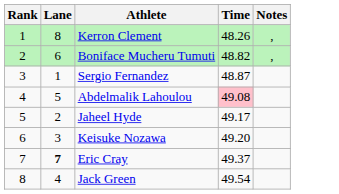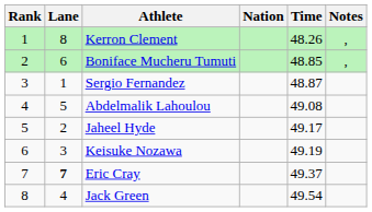 <table class="wikitable sortable" style="text-align:center">
 <tr>
 <th>Rank</th>
 <th>Lane</th>
 <th>Athlete</th>
+<th>Nation</th>
 <th>Time</th>
 <th>Notes</th>
 </tr>
 <tr bgcolor=#bbf3bb>
 <td>1</td>
 <td>8</td>
 <td align=left><a href='#'>Kerron Clement</a></td>
+<td align=left></td>
 <td>48.26</td>
 <td>, </td>
 </tr>
 <tr bgcolor=#bbf3bb>
 <td>2</td>
 <td>6</td>
 <td align=left><a href='#'>Boniface Mucheru Tumuti</a></td>
-<td>48.82</td>
+<td align=left></td>
+<td>48.85</td>
 <td>, </td>
 </tr>
 <tr>
 <td>3</td>
 <td>1</td>
 <td align=left><a href='#'>Sergio Fernandez</a></td>
+<td align=left></td>
 <td>48.87</td>
 <td></td>
 </tr>
 <tr>
 <td>4</td>
 <td>5</td>
 <td align=left><a href='#'>Abdelmalik Lahoulou</a></td>
-<td style="background: pink;">49.08</td>
+<td align=left></td>
+<td>49.08</td>
 <td></td>
 </tr>
 <tr>
 <td>5</td>
 <td>2</td>
 <td align=left><a href='#'>Jaheel Hyde</a></td>
+<td align=left></td>
 <td>49.17</td>
 <td></td>
 </tr>
 <tr>
 <td>6</td>
 <td>3</td>
 <td align=left><a href='#'>Keisuke Nozawa</a></td>
-<td>49.20</td>
+<td align=left></td>
+<td>49.19</td>
 <td></td>
 </tr>
 <tr>
 <td>7</td>
 <td><strong>7</strong></td>
 <td align=left><a href='#'>Eric Cray</a></td>
+<td align=left></td>
 <td>49.37</td>
 <td></td>
 </tr>
 <tr>
 <td>8</td>
 <td>4</td>
 <td align=left><a href='#'>Jack Green</a></td>
+<td align=left></td>
 <td>49.54</td>
 <td></td>
 </tr>
 </table>
